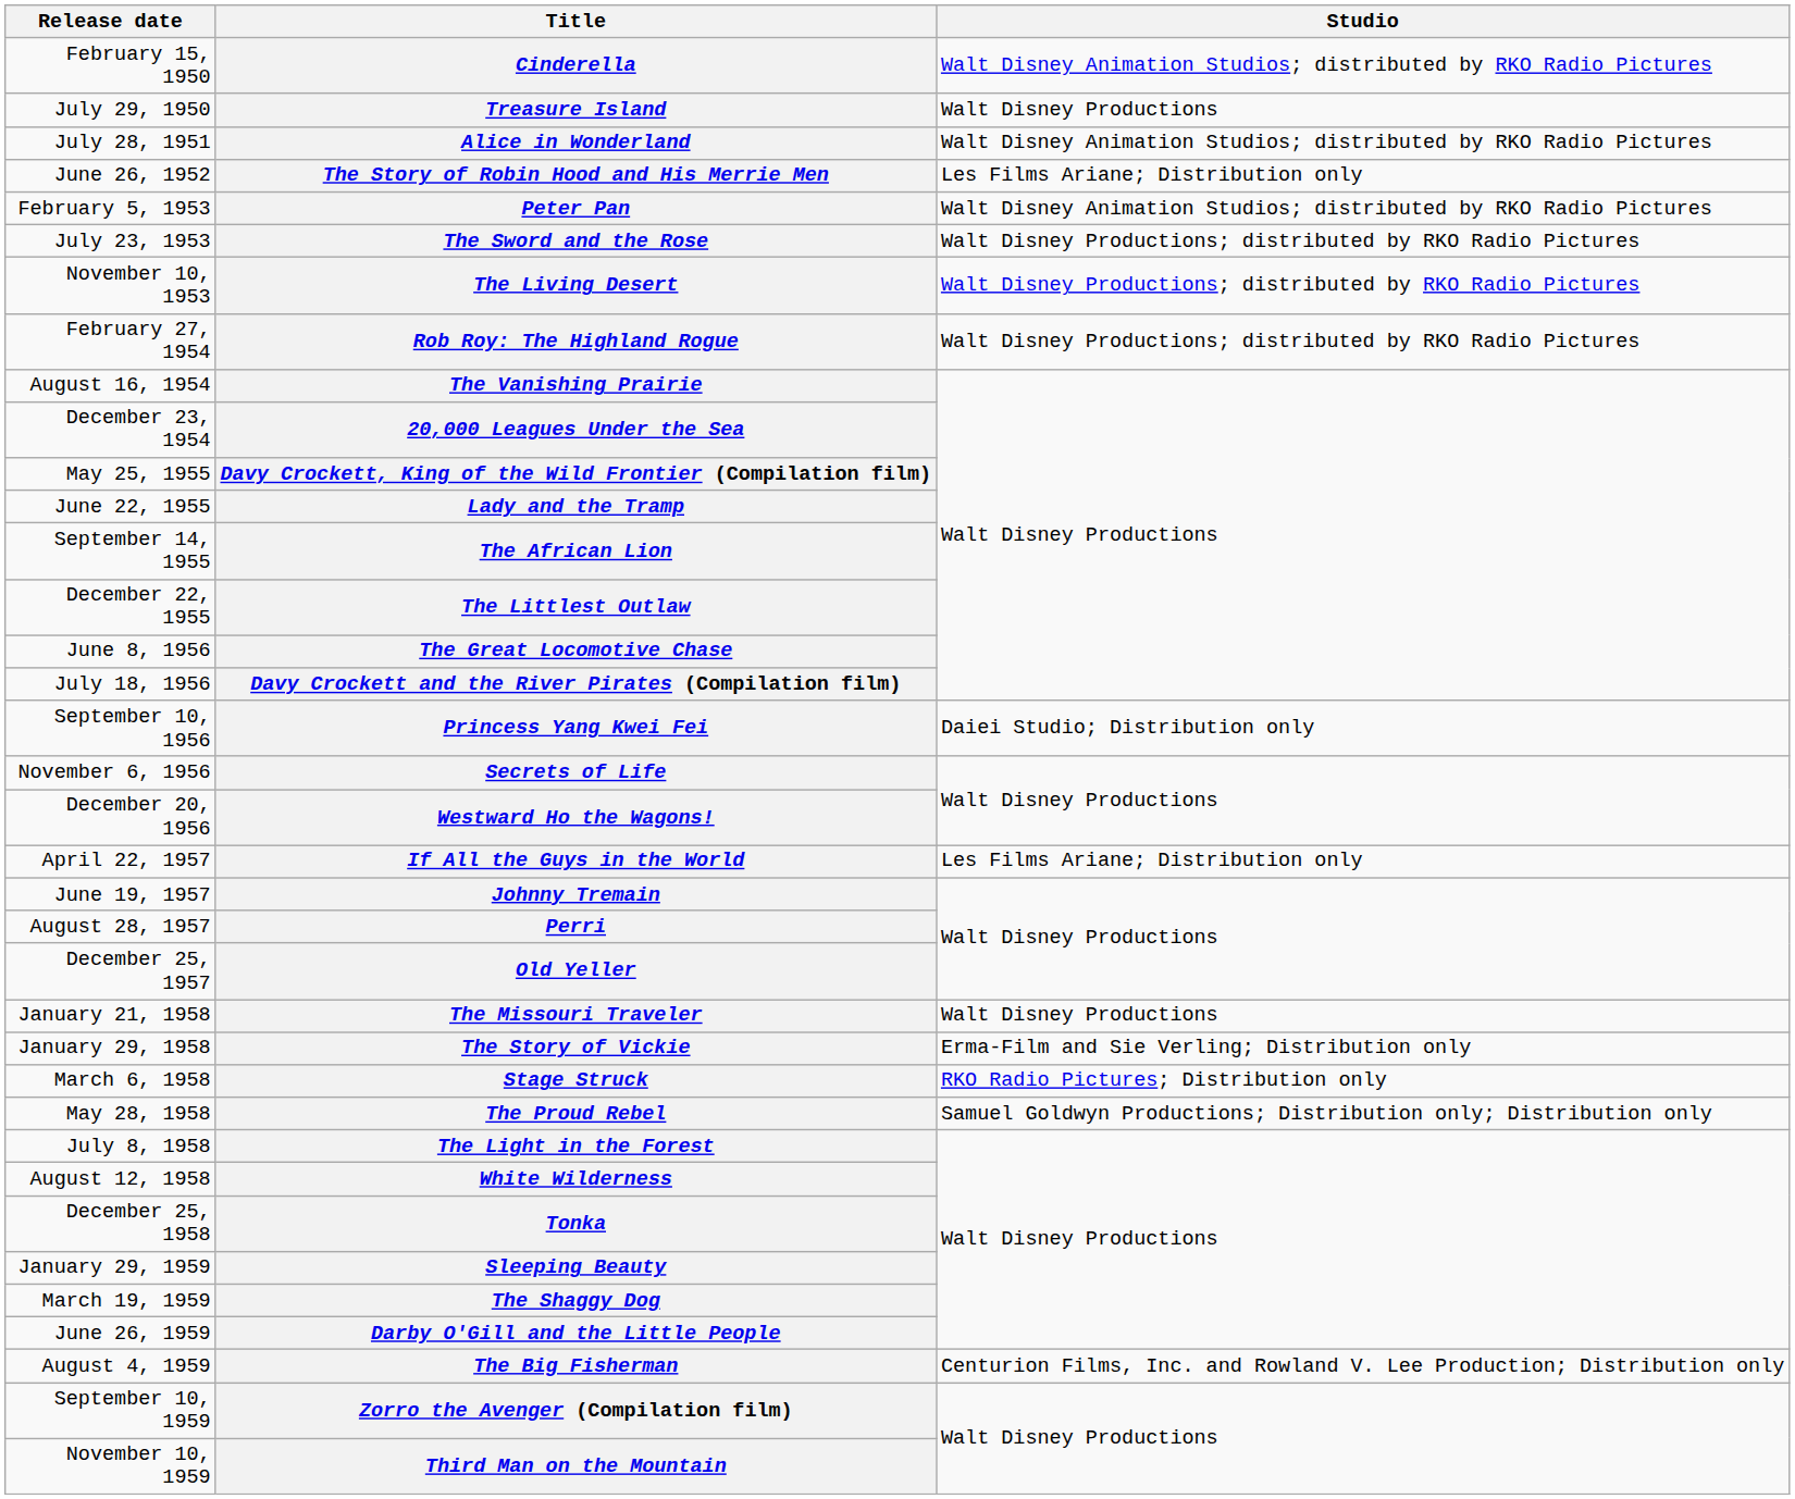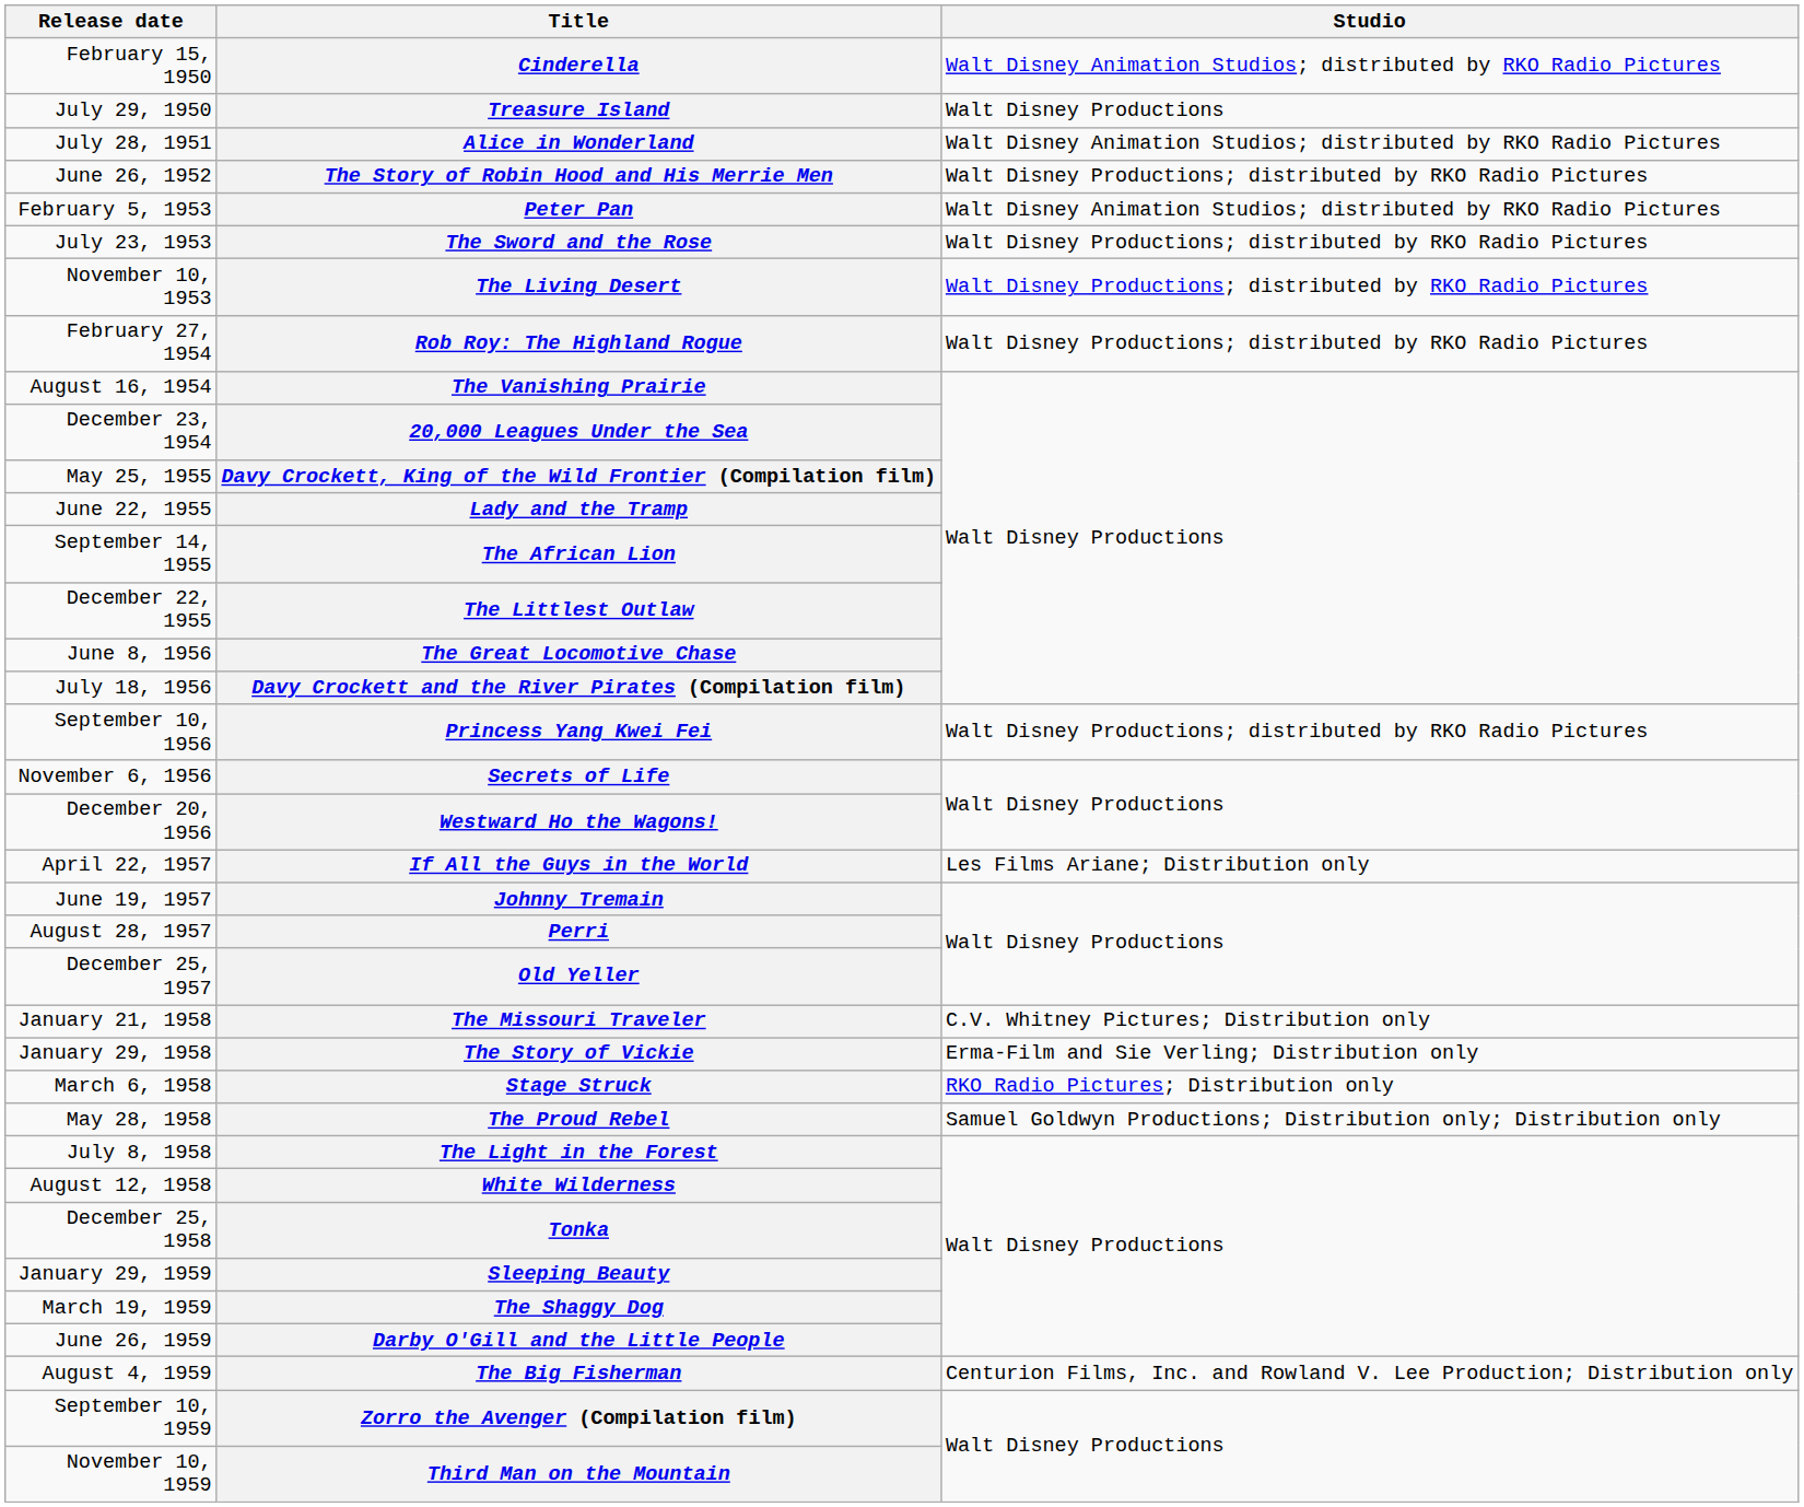 <table class="wikitable plainrowheaders sortable">
 <tr>
 <th scope="col" style="width:130px;">Release date</th>
 <th scope="col">Title</th>
 <th scope="col">Studio</th>
 </tr>
 <tr>
 <td style="text-align:right;">February 15, 1950</td>
 <th scope="row"><em><a href='#'>Cinderella</a></em></th>
 <td><a href='#'>Walt Disney Animation Studios</a>; distributed by <a href='#'>RKO Radio Pictures</a></td>
 </tr>
 <tr>
 <td style="text-align:right;">July 29, 1950</td>
 <th scope="row"><em><a href='#'>Treasure Island</a></em></th>
 <td>Walt Disney Productions</td>
 </tr>
 <tr>
 <td style="text-align:right;">July 28, 1951</td>
 <th scope="row"><em><a href='#'>Alice in Wonderland</a></em></th>
 <td>Walt Disney Animation Studios; distributed by RKO Radio Pictures</td>
 </tr>
 <tr>
 <td style="text-align:right;">June 26, 1952</td>
 <th scope="row"><em><a href='#'>The Story of Robin Hood and His Merrie Men</a></em></th>
-<td>Les Films Ariane; Distribution only</td>
+<td>Walt Disney Productions; distributed by RKO Radio Pictures</td>
 </tr>
 <tr>
 <td style="text-align:right;">February 5, 1953</td>
 <th scope="row"><em><a href='#'>Peter Pan</a></em></th>
 <td>Walt Disney Animation Studios; distributed by RKO Radio Pictures</td>
 </tr>
 <tr>
 <td style="text-align:right;">July 23, 1953</td>
 <th scope="row"><em><a href='#'>The Sword and the Rose</a></em></th>
 <td>Walt Disney Productions; distributed by RKO Radio Pictures</td>
 </tr>
 <tr>
 <td style="text-align:right;">November 10, 1953</td>
 <th scope="row"><em><a href='#'>The Living Desert</a></em></th>
 <td><a href='#'>Walt Disney Productions</a>; distributed by <a href='#'>RKO Radio Pictures</a></td>
 </tr>
 <tr>
 <td style="text-align:right;">February 27, 1954</td>
 <th scope="row"><em><a href='#'>Rob Roy: The Highland Rogue</a></em></th>
 <td>Walt Disney Productions; distributed by RKO Radio Pictures</td>
 </tr>
 <tr>
 <td style="text-align:right;">August 16, 1954</td>
 <th scope="row"><em><a href='#'>The Vanishing Prairie</a></em></th>
 <td rowspan="8">Walt Disney Productions</td>
 </tr>
 <tr>
 <td style="text-align:right;">December 23, 1954</td>
 <th scope="row"><em><a href='#'>20,000 Leagues Under the Sea</a></em></th>
 </tr>
 <tr>
 <td style="text-align:right;">May 25, 1955</td>
 <th scope="row"><em><a href='#'>Davy Crockett, King of the Wild Frontier</a></em> (Compilation film)</th>
 </tr>
 <tr>
 <td style="text-align:right;">June 22, 1955</td>
 <th scope="row"><em><a href='#'>Lady and the Tramp</a></em></th>
 </tr>
 <tr>
 <td style="text-align:right;">September 14, 1955</td>
 <th scope="row"><em><a href='#'>The African Lion</a></em></th>
 </tr>
 <tr>
 <td style="text-align:right;">December 22, 1955</td>
 <th scope="row"><em><a href='#'>The Littlest Outlaw</a></em></th>
 </tr>
 <tr>
 <td style="text-align:right;">June 8, 1956</td>
 <th scope="row"><em><a href='#'>The Great Locomotive Chase</a></em></th>
 </tr>
 <tr>
 <td style="text-align:right;">July 18, 1956</td>
 <th scope="row"><em><a href='#'>Davy Crockett and the River Pirates</a></em> (Compilation film)</th>
 </tr>
 <tr>
 <td style="text-align:right;">September 10, 1956</td>
 <th scope="row"><em><a href='#'>Princess Yang Kwei Fei</a></em></th>
-<td>Daiei Studio; Distribution only</td>
+<td>Walt Disney Productions; distributed by RKO Radio Pictures</td>
 </tr>
 <tr>
 <td style="text-align:right;">November 6, 1956</td>
 <th scope="row"><em><a href='#'>Secrets of Life</a></em></th>
 <td rowspan="2">Walt Disney Productions</td>
 </tr>
 <tr>
 <td style="text-align:right;">December 20, 1956</td>
 <th scope="row"><em><a href='#'>Westward Ho the Wagons!</a></em></th>
 </tr>
 <tr>
 <td style="text-align:right;">April 22, 1957</td>
 <th scope="row"><em><a href='#'>If All the Guys in the World</a></em></th>
 <td>Les Films Ariane; Distribution only</td>
 </tr>
 <tr>
 <td style="text-align:right;">June 19, 1957</td>
 <th scope="row"><em><a href='#'>Johnny Tremain</a></em></th>
 <td rowspan="3">Walt Disney Productions</td>
 </tr>
 <tr>
 <td style="text-align:right;">August 28, 1957</td>
 <th scope="row"><em><a href='#'>Perri</a></em></th>
 </tr>
 <tr>
 <td style="text-align:right;">December 25, 1957</td>
 <th scope="row"><em><a href='#'>Old Yeller</a></em></th>
 </tr>
 <tr>
 <td style="text-align:right;">January 21, 1958</td>
 <th scope="row"><em><a href='#'>The Missouri Traveler</a></em></th>
-<td>Walt Disney Productions</td>
+<td>C.V. Whitney Pictures; Distribution only</td>
 </tr>
 <tr>
 <td style="text-align:right;">January 29, 1958</td>
 <th scope="row"><em><a href='#'>The Story of Vickie</a></em></th>
 <td>Erma-Film and Sie Verling; Distribution only</td>
 </tr>
 <tr>
 <td style="text-align:right;">March 6, 1958</td>
 <th scope="row"><em><a href='#'>Stage Struck</a></em></th>
 <td><a href='#'>RKO Radio Pictures</a>; Distribution only</td>
 </tr>
 <tr>
 <td style="text-align:right;">May 28, 1958</td>
 <th scope="row"><em><a href='#'>The Proud Rebel</a></em></th>
 <td>Samuel Goldwyn Productions; Distribution only; Distribution only</td>
 </tr>
 <tr>
 <td style="text-align:right;">July 8, 1958</td>
 <th scope="row"><em><a href='#'>The Light in the Forest</a></em></th>
 <td rowspan="6">Walt Disney Productions</td>
 </tr>
 <tr>
 <td style="text-align:right;">August 12, 1958</td>
 <th scope="row"><em><a href='#'>White Wilderness</a></em></th>
 </tr>
 <tr>
 <td style="text-align:right;">December 25, 1958</td>
 <th scope="row"><em><a href='#'>Tonka</a></em></th>
 </tr>
 <tr>
 <td style="text-align:right;">January 29, 1959</td>
 <th scope="row"><em><a href='#'>Sleeping Beauty</a></em></th>
 </tr>
 <tr>
 <td style="text-align:right;">March 19, 1959</td>
 <th scope="row"><em><a href='#'>The Shaggy Dog</a></em></th>
 </tr>
 <tr>
 <td style="text-align:right;">June 26, 1959</td>
 <th scope="row"><em><a href='#'>Darby O'Gill and the Little People</a></em></th>
 </tr>
 <tr>
 <td style="text-align:right;">August 4, 1959</td>
 <th scope="row"><em><a href='#'>The Big Fisherman</a></em></th>
 <td>Centurion Films, Inc. and Rowland V. Lee Production; Distribution only</td>
 </tr>
 <tr>
 <td style="text-align:right;">September 10, 1959</td>
 <th scope="row"><em><a href='#'>Zorro the Avenger</a></em> (Compilation film)</th>
 <td rowspan="2">Walt Disney Productions</td>
 </tr>
 <tr>
 <td style="text-align:right;">November 10, 1959</td>
 <th scope="row"><em><a href='#'>Third Man on the Mountain</a></em></th>
 </tr>
 </table>
